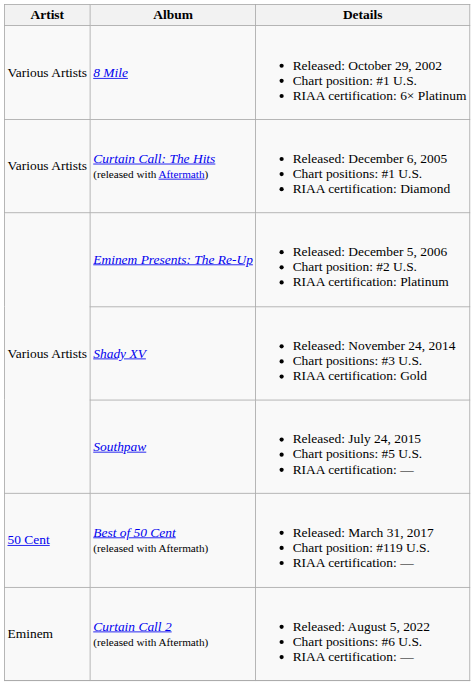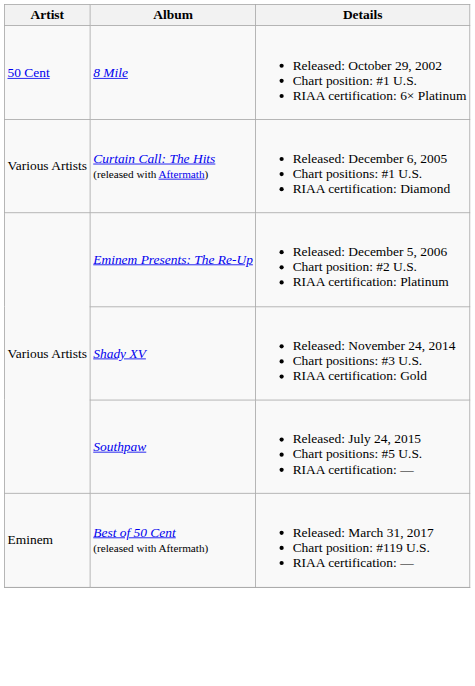 <table class="wikitable sortable">
 <tr>
 <th>Artist</th>
 <th>Album</th>
 <th class="unsortable">Details</th>
 </tr>
 <tr>
-<td>Various Artists</td>
+<td><a href='#'>50 Cent</a></td>
 <td><em><a href='#'>8 Mile</a></em></td>
 <td><br><ul><li>Released: October 29, 2002</li><li>Chart position: #1 U.S.</li><li>RIAA certification: 6× Platinum</li></ul></td>
 </tr>
 <tr>
 <td>Various Artists</td>
 <td><em><a href='#'>Curtain Call: The Hits</a></em><br><small>(released with <a href='#'>Aftermath</a>)</small></td>
 <td><br><ul><li>Released: December 6, 2005</li><li>Chart positions: #1 U.S.</li><li>RIAA certification: Diamond</li></ul></td>
 </tr>
 <tr>
 <td rowspan="3">Various Artists</td>
 <td><em><a href='#'>Eminem Presents: The Re-Up</a></em></td>
 <td><br><ul><li>Released: December 5, 2006</li><li>Chart position: #2 U.S.</li><li>RIAA certification: Platinum</li></ul></td>
 </tr>
 <tr>
 <td><em><a href='#'>Shady XV</a></em></td>
 <td><br><ul><li>Released: November 24, 2014</li><li>Chart positions: #3 U.S.</li><li>RIAA certification: Gold</li></ul></td>
 </tr>
 <tr>
 <td><em><a href='#'>Southpaw</a></em></td>
 <td><br><ul><li>Released: July 24, 2015</li><li>Chart positions: #5 U.S.</li><li>RIAA certification: —</li></ul></td>
 </tr>
 <tr>
-<td><a href='#'>50 Cent</a></td>
+<td>Eminem</td>
 <td><em><a href='#'>Best of 50 Cent</a></em><br><small>(released with Aftermath)</small></td>
 <td><br><ul><li>Released: March 31, 2017</li><li>Chart position: #119 U.S.</li><li>RIAA certification: —</li></ul></td>
 </tr>
 <tr>
-<td>Eminem</td>
-<td><em><a href='#'>Curtain Call 2</a></em><br><small>(released with Aftermath)</small></td>
-<td><br><ul><li>Released: August 5, 2022</li><li>Chart positions: #6 U.S.</li><li>RIAA certification: —</li></ul></td>
-</tr>
-<tr>
 </tr>
 </table>
